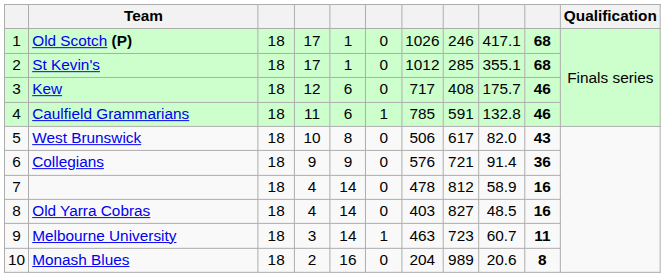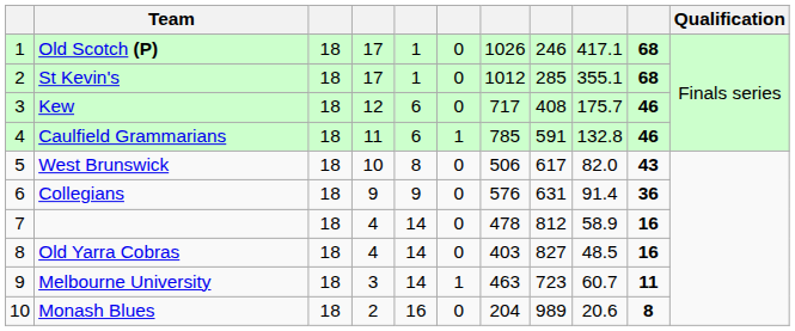 <table class="wikitable" style="text-align:center; margin-bottom:0">
 <tr>
 <th style="width:10px"></th>
 <th style="width:35%;">Team</th>
 <th style="width:30px;"></th>
 <th style="width:30px;"></th>
 <th style="width:30px;"></th>
 <th style="width:30px;"></th>
 <th style="width:30px;"></th>
 <th style="width:30px;"></th>
 <th style="width:30px;"></th>
 <th style="width:30px;"></th>
 <th>Qualification</th>
 </tr>
 <tr style="background:#ccffcc;">
 <td>1</td>
 <td style="text-align:left;"><a href='#'>Old Scotch</a> <strong>(P)</strong></td>
 <td>18</td>
 <td>17</td>
 <td>1</td>
 <td>0</td>
 <td>1026</td>
 <td>246</td>
 <td>417.1</td>
 <td><strong>68</strong></td>
 <td rowspan=4>Finals series</td>
 </tr>
 <tr style="background:#ccffcc;">
 <td>2</td>
 <td style="text-align:left;"><a href='#'>St Kevin's</a></td>
 <td>18</td>
 <td>17</td>
 <td>1</td>
 <td>0</td>
 <td>1012</td>
 <td>285</td>
 <td>355.1</td>
 <td><strong>68</strong></td>
 </tr>
 <tr style="background:#ccffcc;">
 <td>3</td>
 <td style="text-align:left;"><a href='#'>Kew</a></td>
 <td>18</td>
 <td>12</td>
 <td>6</td>
 <td>0</td>
 <td>717</td>
 <td>408</td>
 <td>175.7</td>
 <td><strong>46</strong></td>
 </tr>
 <tr style="background:#ccffcc;">
 <td>4</td>
 <td style="text-align:left;"><a href='#'>Caulfield Grammarians</a></td>
 <td>18</td>
 <td>11</td>
 <td>6</td>
 <td>1</td>
 <td>785</td>
 <td>591</td>
 <td>132.8</td>
 <td><strong>46</strong></td>
 </tr>
 <tr>
 <td>5</td>
 <td style="text-align:left;"><a href='#'>West Brunswick</a></td>
 <td>18</td>
 <td>10</td>
 <td>8</td>
 <td>0</td>
 <td>506</td>
 <td>617</td>
 <td>82.0</td>
 <td><strong>43</strong></td>
 </tr>
 <tr>
 <td>6</td>
 <td style="text-align:left;"><a href='#'>Collegians</a></td>
 <td>18</td>
 <td>9</td>
 <td>9</td>
 <td>0</td>
 <td>576</td>
-<td>721</td>
+<td>631</td>
 <td>91.4</td>
 <td><strong>36</strong></td>
 </tr>
 <tr>
 <td>7</td>
 <td style="text-align:left;"></td>
 <td>18</td>
 <td>4</td>
 <td>14</td>
 <td>0</td>
 <td>478</td>
 <td>812</td>
 <td>58.9</td>
 <td><strong>16</strong></td>
 </tr>
 <tr>
 <td>8</td>
 <td style="text-align:left;"><a href='#'>Old Yarra Cobras</a></td>
 <td>18</td>
 <td>4</td>
 <td>14</td>
 <td>0</td>
 <td>403</td>
 <td>827</td>
 <td>48.5</td>
 <td><strong>16</strong></td>
 </tr>
 <tr>
 <td>9</td>
 <td style="text-align:left;"><a href='#'>Melbourne University</a></td>
 <td>18</td>
 <td>3</td>
 <td>14</td>
 <td>1</td>
 <td>463</td>
 <td>723</td>
 <td>60.7</td>
 <td><strong>11</strong></td>
 </tr>
 <tr>
 <td>10</td>
 <td style="text-align:left;"><a href='#'>Monash Blues</a></td>
 <td>18</td>
 <td>2</td>
 <td>16</td>
 <td>0</td>
 <td>204</td>
 <td>989</td>
 <td>20.6</td>
 <td><strong>8</strong></td>
 </tr>
 </table>
